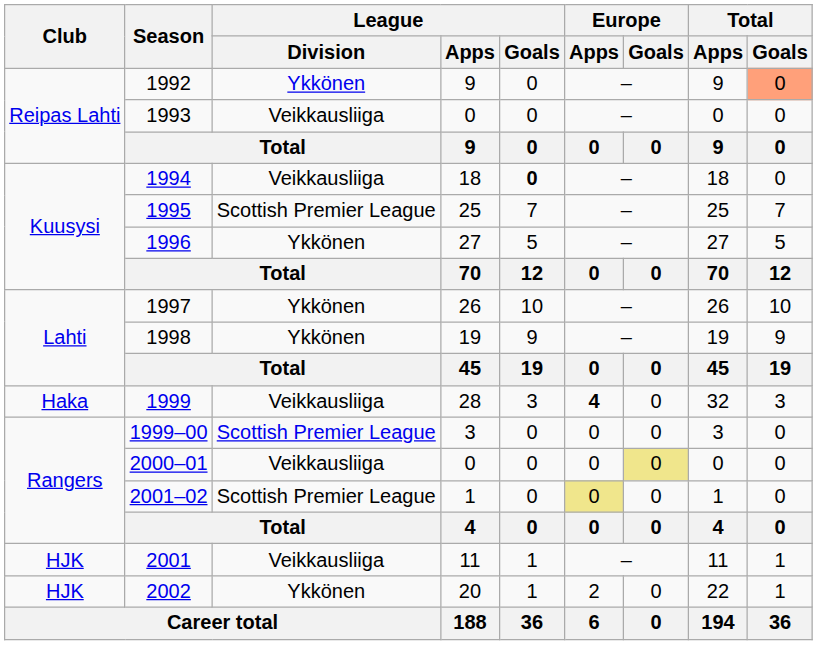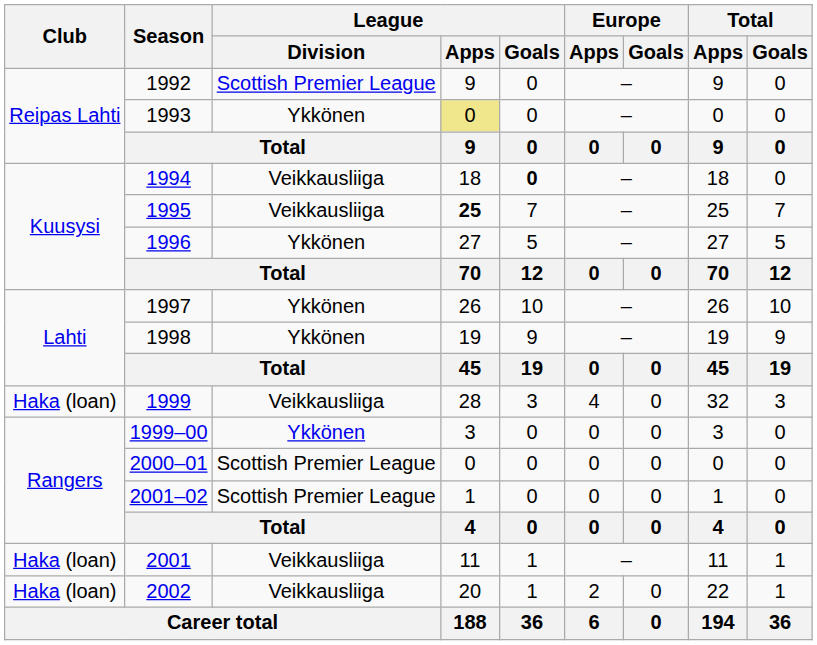 <table class="wikitable" style="text-align:center">
 <tr>
 <th rowspan="2">Club</th>
 <th rowspan="2">Season</th>
 <th colspan="3">League</th>
 <th colspan="2">Europe</th>
 <th colspan="2">Total</th>
 </tr>
 <tr>
 <th>Division</th>
 <th>Apps</th>
 <th>Goals</th>
 <th>Apps</th>
 <th>Goals</th>
 <th>Apps</th>
 <th>Goals</th>
 </tr>
 <tr>
 <td rowspan=3><a href='#'>Reipas Lahti</a></td>
 <td>1992</td>
-<td><a href='#'>Ykkönen</a></td>
+<td><a href='#'>Scottish Premier League</a></td>
 <td>9</td>
 <td>0</td>
 <td colspan=2>–</td>
 <td>9</td>
-<td style="background: lightsalmon;">0</td>
+<td>0</td>
 </tr>
 <tr>
 <td>1993</td>
-<td>Veikkausliiga</td>
-<td>0</td>
+<td>Ykkönen</td>
+<td style="background: khaki;">0</td>
 <td>0</td>
 <td colspan=2>–</td>
 <td>0</td>
 <td>0</td>
 </tr>
 <tr>
 <th colspan=2>Total</th>
 <th>9</th>
 <th>0</th>
 <th>0</th>
 <th>0</th>
 <th>9</th>
 <th>0</th>
 </tr>
 <tr>
 <td rowspan=4><a href='#'>Kuusysi</a></td>
 <td><a href='#'>1994</a></td>
 <td>Veikkausliiga</td>
 <td>18</td>
 <td><strong>0</strong></td>
 <td colspan=2>–</td>
 <td>18</td>
 <td>0</td>
 </tr>
 <tr>
 <td><a href='#'>1995</a></td>
-<td>Scottish Premier League</td>
-<td>25</td>
+<td>Veikkausliiga</td>
+<td><strong>25</strong></td>
 <td>7</td>
 <td colspan=2>–</td>
 <td>25</td>
 <td>7</td>
 </tr>
 <tr>
 <td><a href='#'>1996</a></td>
 <td>Ykkönen</td>
 <td>27</td>
 <td>5</td>
 <td colspan=2>–</td>
 <td>27</td>
 <td>5</td>
 </tr>
 <tr>
 <th colspan=2>Total</th>
 <th>70</th>
 <th>12</th>
 <th>0</th>
 <th>0</th>
 <th>70</th>
 <th>12</th>
 </tr>
 <tr>
 <td rowspan=3><a href='#'>Lahti</a></td>
 <td>1997</td>
 <td>Ykkönen</td>
 <td>26</td>
 <td>10</td>
 <td colspan=2>–</td>
 <td>26</td>
 <td>10</td>
 </tr>
 <tr>
 <td>1998</td>
 <td>Ykkönen</td>
 <td>19</td>
 <td>9</td>
 <td colspan=2>–</td>
 <td>19</td>
 <td>9</td>
 </tr>
 <tr>
 <th colspan=2>Total</th>
 <th>45</th>
 <th>19</th>
 <th>0</th>
 <th>0</th>
 <th>45</th>
 <th>19</th>
 </tr>
 <tr>
-<td><a href='#'>Haka</a></td>
+<td><a href='#'>Haka</a> (loan)</td>
 <td><a href='#'>1999</a></td>
 <td>Veikkausliiga</td>
 <td>28</td>
 <td>3</td>
-<td><strong>4</strong></td>
+<td>4</td>
 <td>0</td>
 <td>32</td>
 <td>3</td>
 </tr>
 <tr>
 <td rowspan=4><a href='#'>Rangers</a></td>
 <td><a href='#'>1999–00</a></td>
-<td><a href='#'>Scottish Premier League</a></td>
+<td><a href='#'>Ykkönen</a></td>
 <td>3</td>
 <td>0</td>
 <td>0</td>
 <td>0</td>
 <td>3</td>
 <td>0</td>
 </tr>
 <tr>
 <td><a href='#'>2000–01</a></td>
-<td>Veikkausliiga</td>
+<td>Scottish Premier League</td>
 <td>0</td>
 <td>0</td>
 <td>0</td>
-<td style="background: khaki;">0</td>
+<td>0</td>
 <td>0</td>
 <td>0</td>
 </tr>
 <tr>
 <td><a href='#'>2001–02</a></td>
 <td>Scottish Premier League</td>
 <td>1</td>
 <td>0</td>
-<td style="background: khaki;">0</td>
+<td>0</td>
 <td>0</td>
 <td>1</td>
 <td>0</td>
 </tr>
 <tr>
 <th colspan=2>Total</th>
 <th>4</th>
 <th>0</th>
 <th>0</th>
 <th>0</th>
 <th>4</th>
 <th>0</th>
 </tr>
 <tr>
-<td><a href='#'>HJK</a></td>
+<td><a href='#'>Haka</a> (loan)</td>
 <td><a href='#'>2001</a></td>
 <td>Veikkausliiga</td>
 <td>11</td>
 <td>1</td>
 <td colspan=2>–</td>
 <td>11</td>
 <td>1</td>
 </tr>
 <tr>
-<td><a href='#'>HJK</a></td>
+<td><a href='#'>Haka</a> (loan)</td>
 <td><a href='#'>2002</a></td>
-<td>Ykkönen</td>
+<td>Veikkausliiga</td>
 <td>20</td>
 <td>1</td>
 <td>2</td>
 <td>0</td>
 <td>22</td>
 <td>1</td>
 </tr>
 <tr>
 <th colspan="3">Career total</th>
 <th>188</th>
 <th>36</th>
 <th>6</th>
 <th>0</th>
 <th>194</th>
 <th>36</th>
 </tr>
 </table>
